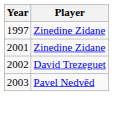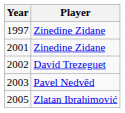 <table class="wikitable">
 <tr>
 <th>Year</th>
 <th>Player</th>
 </tr>
 <tr>
 <td>1997</td>
 <td> <a href='#'>Zinedine Zidane</a></td>
 </tr>
 <tr>
 <td>2001</td>
 <td> <a href='#'>Zinedine Zidane</a></td>
 </tr>
 <tr>
 <td>2002</td>
 <td> <a href='#'>David Trezeguet</a></td>
 </tr>
 <tr>
 <td>2003</td>
 <td> <a href='#'>Pavel Nedvěd</a></td>
 </tr>
+<tr>
+<td>2005</td>
+<td> <a href='#'>Zlatan Ibrahimović</a></td>
+</tr>
 </table>
